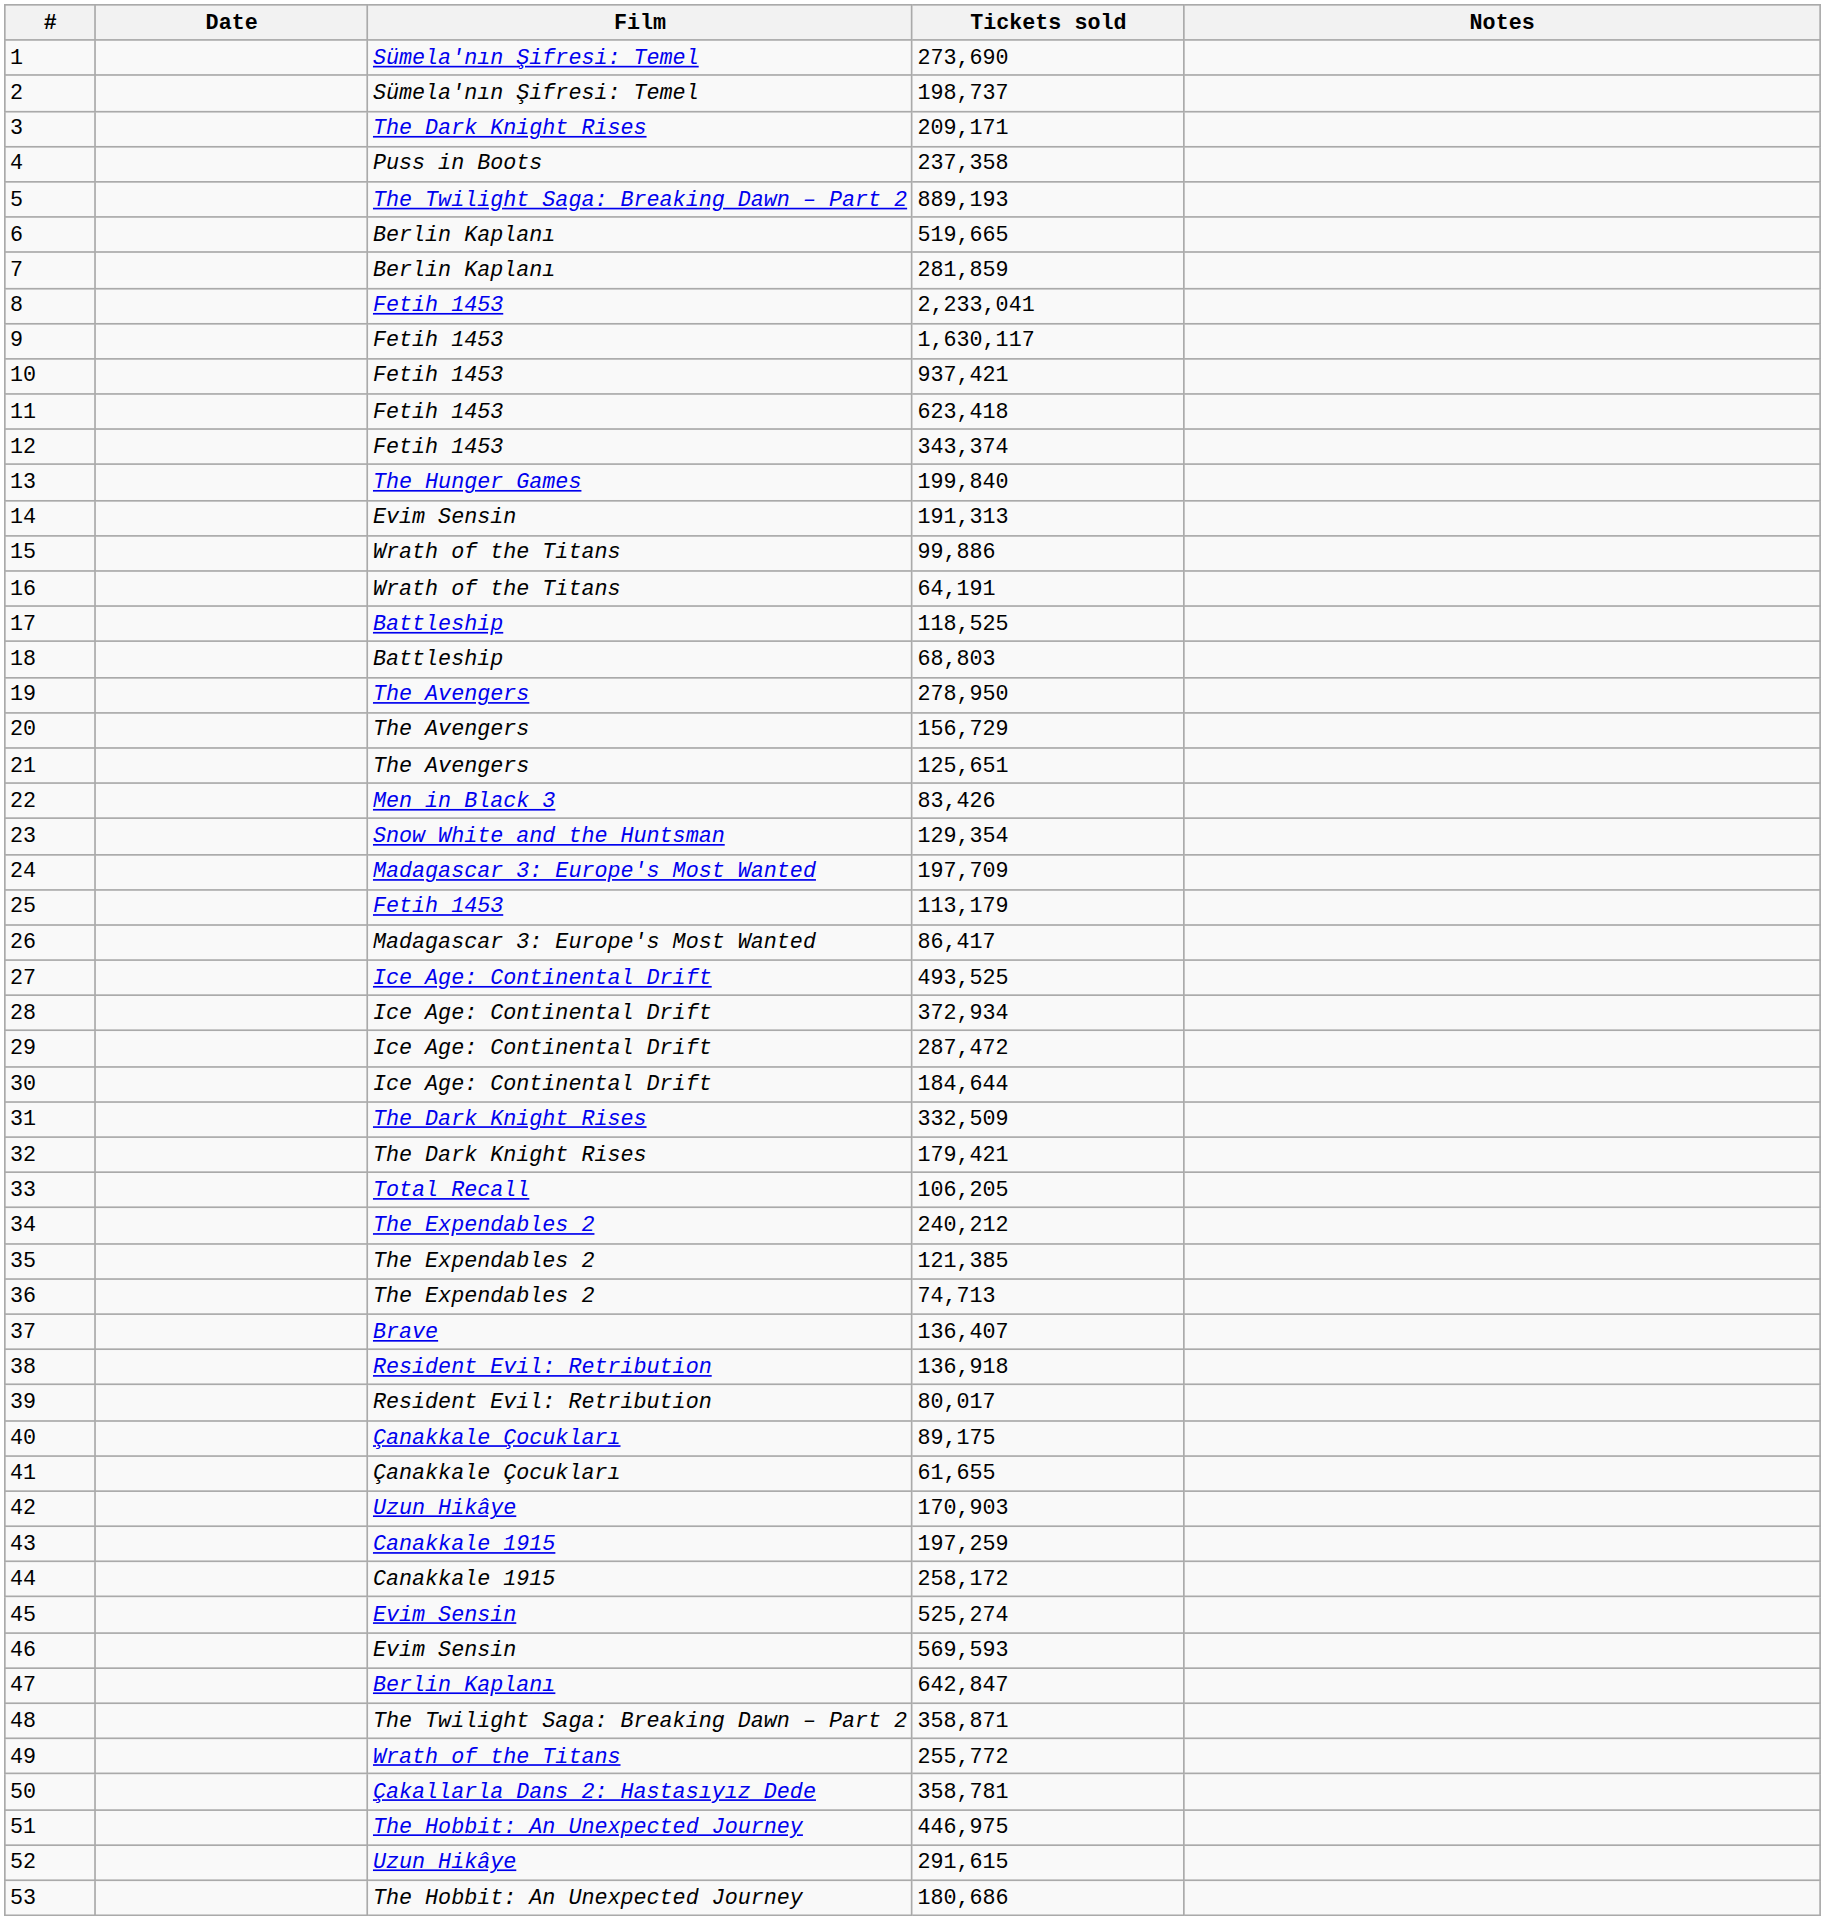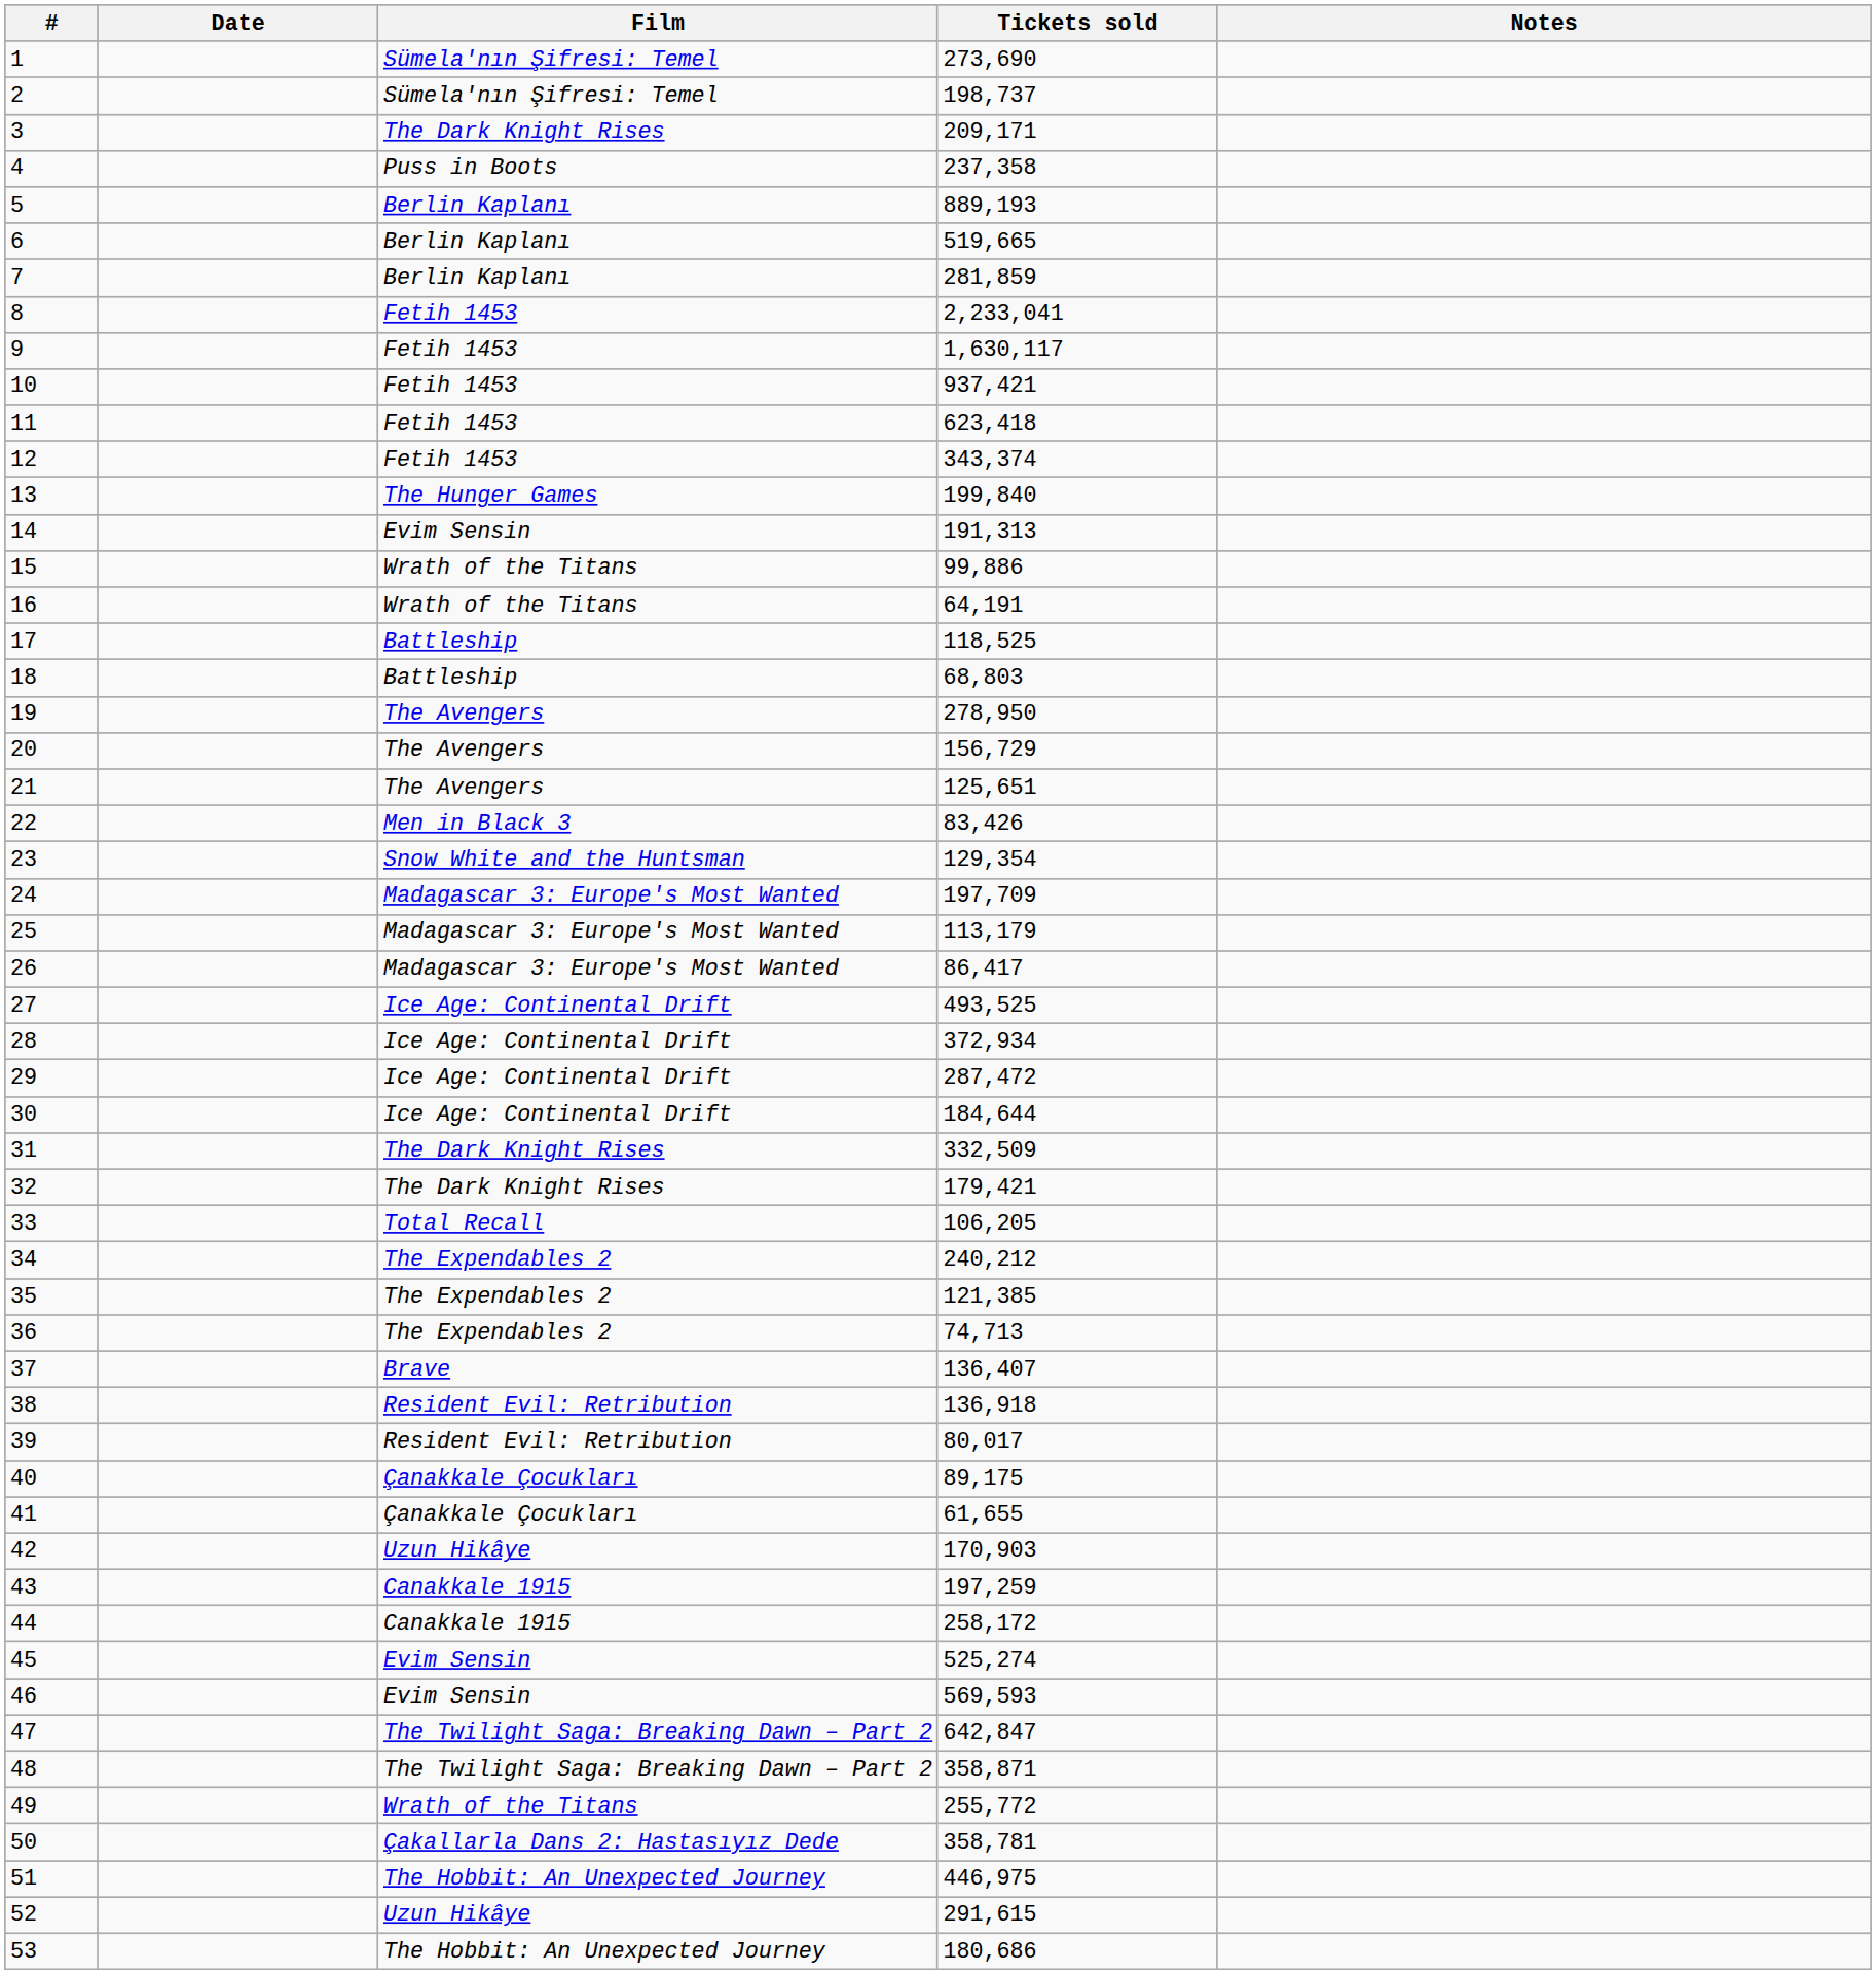 <table class="wikitable sortable">
 <tr>
 <th width="5%">#</th>
 <th width="15%">Date</th>
 <th width="30%">Film</th>
 <th width="15%">Tickets sold</th>
 <th width="35%">Notes</th>
 </tr>
 <tr>
 <td>1</td>
 <td></td>
 <td><em><a href='#'>Sümela'nın Şifresi: Temel</a></em></td>
 <td>273,690</td>
 <td></td>
 </tr>
 <tr>
 <td>2</td>
 <td></td>
 <td><em>Sümela'nın Şifresi: Temel</em></td>
 <td>198,737</td>
 <td></td>
 </tr>
 <tr>
 <td>3</td>
 <td></td>
 <td><em><a href='#'>The Dark Knight Rises</a></em></td>
 <td>209,171</td>
 <td></td>
 </tr>
 <tr>
 <td>4</td>
 <td></td>
 <td><em>Puss in Boots</em></td>
 <td>237,358</td>
 <td></td>
 </tr>
 <tr>
 <td>5</td>
 <td></td>
-<td><em><a href='#'>The Twilight Saga: Breaking Dawn – Part 2</a></em></td>
+<td><em><a href='#'>Berlin Kaplanı</a></em></td>
 <td>889,193</td>
 <td></td>
 </tr>
 <tr>
 <td>6</td>
 <td></td>
 <td><em>Berlin Kaplanı</em></td>
 <td>519,665</td>
 <td></td>
 </tr>
 <tr>
 <td>7</td>
 <td></td>
 <td><em>Berlin Kaplanı</em></td>
 <td>281,859</td>
 <td></td>
 </tr>
 <tr>
 <td>8</td>
 <td></td>
 <td><em><a href='#'>Fetih 1453</a></em></td>
 <td>2,233,041</td>
 <td></td>
 </tr>
 <tr>
 <td>9</td>
 <td></td>
 <td><em>Fetih 1453</em></td>
 <td>1,630,117</td>
 <td></td>
 </tr>
 <tr>
 <td>10</td>
 <td></td>
 <td><em>Fetih 1453</em></td>
 <td>937,421</td>
 <td></td>
 </tr>
 <tr>
 <td>11</td>
 <td></td>
 <td><em>Fetih 1453</em></td>
 <td>623,418</td>
 <td></td>
 </tr>
 <tr>
 <td>12</td>
 <td></td>
 <td><em>Fetih 1453</em></td>
 <td>343,374</td>
 <td></td>
 </tr>
 <tr>
 <td>13</td>
 <td></td>
 <td><em><a href='#'>The Hunger Games</a></em></td>
 <td>199,840</td>
 <td></td>
 </tr>
 <tr>
 <td>14</td>
 <td></td>
 <td><em>Evim Sensin</em></td>
 <td>191,313</td>
 <td></td>
 </tr>
 <tr>
 <td>15</td>
 <td></td>
 <td><em>Wrath of the Titans</em></td>
 <td>99,886</td>
 <td></td>
 </tr>
 <tr>
 <td>16</td>
 <td></td>
 <td><em>Wrath of the Titans</em></td>
 <td>64,191</td>
 <td></td>
 </tr>
 <tr>
 <td>17</td>
 <td></td>
 <td><em><a href='#'>Battleship</a></em></td>
 <td>118,525</td>
 <td></td>
 </tr>
 <tr>
 <td>18</td>
 <td></td>
 <td><em>Battleship</em></td>
 <td>68,803</td>
 <td></td>
 </tr>
 <tr>
 <td>19</td>
 <td></td>
 <td><em><a href='#'>The Avengers</a></em></td>
 <td>278,950</td>
 <td></td>
 </tr>
 <tr>
 <td>20</td>
 <td></td>
 <td><em>The Avengers</em></td>
 <td>156,729</td>
 <td></td>
 </tr>
 <tr>
 <td>21</td>
 <td></td>
 <td><em>The Avengers</em></td>
 <td>125,651</td>
 <td></td>
 </tr>
 <tr>
 <td>22</td>
 <td></td>
 <td><em><a href='#'>Men in Black 3</a></em></td>
 <td>83,426</td>
 <td></td>
 </tr>
 <tr>
 <td>23</td>
 <td></td>
 <td><em><a href='#'>Snow White and the Huntsman</a></em></td>
 <td>129,354</td>
 <td></td>
 </tr>
 <tr>
 <td>24</td>
 <td></td>
 <td><em><a href='#'>Madagascar 3: Europe's Most Wanted</a></em></td>
 <td>197,709</td>
 <td></td>
 </tr>
 <tr>
 <td>25</td>
 <td></td>
-<td><em><a href='#'>Fetih 1453</a></em></td>
+<td><em>Madagascar 3: Europe's Most Wanted</em></td>
 <td>113,179</td>
 <td></td>
 </tr>
 <tr>
 <td>26</td>
 <td></td>
 <td><em>Madagascar 3: Europe's Most Wanted</em></td>
 <td>86,417</td>
 <td></td>
 </tr>
 <tr>
 <td>27</td>
 <td></td>
 <td><em><a href='#'>Ice Age: Continental Drift</a></em></td>
 <td>493,525</td>
 <td></td>
 </tr>
 <tr>
 <td>28</td>
 <td></td>
 <td><em>Ice Age: Continental Drift</em></td>
 <td>372,934</td>
 <td></td>
 </tr>
 <tr>
 <td>29</td>
 <td></td>
 <td><em>Ice Age: Continental Drift</em></td>
 <td>287,472</td>
 <td></td>
 </tr>
 <tr>
 <td>30</td>
 <td></td>
 <td><em>Ice Age: Continental Drift</em></td>
 <td>184,644</td>
 <td></td>
 </tr>
 <tr>
 <td>31</td>
 <td></td>
 <td><em><a href='#'>The Dark Knight Rises</a></em></td>
 <td>332,509</td>
 <td></td>
 </tr>
 <tr>
 <td>32</td>
 <td></td>
 <td><em>The Dark Knight Rises</em></td>
 <td>179,421</td>
 <td></td>
 </tr>
 <tr>
 <td>33</td>
 <td></td>
 <td><em><a href='#'>Total Recall</a></em></td>
 <td>106,205</td>
 <td></td>
 </tr>
 <tr>
 <td>34</td>
 <td></td>
 <td><em><a href='#'>The Expendables 2</a></em></td>
 <td>240,212</td>
 <td></td>
 </tr>
 <tr>
 <td>35</td>
 <td></td>
 <td><em>The Expendables 2</em></td>
 <td>121,385</td>
 <td></td>
 </tr>
 <tr>
 <td>36</td>
 <td></td>
 <td><em>The Expendables 2</em></td>
 <td>74,713</td>
 <td></td>
 </tr>
 <tr>
 <td>37</td>
 <td></td>
 <td><em><a href='#'>Brave</a></em></td>
 <td>136,407</td>
 <td></td>
 </tr>
 <tr>
 <td>38</td>
 <td></td>
 <td><em><a href='#'>Resident Evil: Retribution</a></em></td>
 <td>136,918</td>
 <td></td>
 </tr>
 <tr>
 <td>39</td>
 <td></td>
 <td><em>Resident Evil: Retribution</em></td>
 <td>80,017</td>
 <td></td>
 </tr>
 <tr>
 <td>40</td>
 <td></td>
 <td><em><a href='#'>Çanakkale Çocukları</a></em></td>
 <td>89,175</td>
 <td></td>
 </tr>
 <tr>
 <td>41</td>
 <td></td>
 <td><em>Çanakkale Çocukları</em></td>
 <td>61,655</td>
 <td></td>
 </tr>
 <tr>
 <td>42</td>
 <td></td>
 <td><em><a href='#'>Uzun Hikâye</a></em></td>
 <td>170,903</td>
 <td></td>
 </tr>
 <tr>
 <td>43</td>
 <td></td>
 <td><em><a href='#'>Canakkale 1915</a></em></td>
 <td>197,259</td>
 <td></td>
 </tr>
 <tr>
 <td>44</td>
 <td></td>
 <td><em>Canakkale 1915</em></td>
 <td>258,172</td>
 <td></td>
 </tr>
 <tr>
 <td>45</td>
 <td></td>
 <td><em><a href='#'>Evim Sensin</a></em></td>
 <td>525,274</td>
 <td></td>
 </tr>
 <tr>
 <td>46</td>
 <td></td>
 <td><em>Evim Sensin</em></td>
 <td>569,593</td>
 <td></td>
 </tr>
 <tr>
 <td>47</td>
 <td></td>
-<td><em><a href='#'>Berlin Kaplanı</a></em></td>
+<td><em><a href='#'>The Twilight Saga: Breaking Dawn – Part 2</a></em></td>
 <td>642,847</td>
 <td></td>
 </tr>
 <tr>
 <td>48</td>
 <td></td>
 <td><em>The Twilight Saga: Breaking Dawn – Part 2</em></td>
 <td>358,871</td>
 <td></td>
 </tr>
 <tr>
 <td>49</td>
 <td></td>
 <td><em><a href='#'>Wrath of the Titans</a></em></td>
 <td>255,772</td>
 <td></td>
 </tr>
 <tr>
 <td>50</td>
 <td></td>
 <td><em><a href='#'>Çakallarla Dans 2: Hastasıyız Dede</a></em></td>
 <td>358,781</td>
 <td></td>
 </tr>
 <tr>
 <td>51</td>
 <td></td>
 <td><em><a href='#'>The Hobbit: An Unexpected Journey</a></em></td>
 <td>446,975</td>
 <td></td>
 </tr>
 <tr>
 <td>52</td>
 <td></td>
 <td><em><a href='#'>Uzun Hikâye</a></em></td>
 <td>291,615</td>
 <td></td>
 </tr>
 <tr>
 <td>53</td>
 <td></td>
 <td><em>The Hobbit: An Unexpected Journey</em></td>
 <td>180,686</td>
 <td></td>
 </tr>
 </table>
